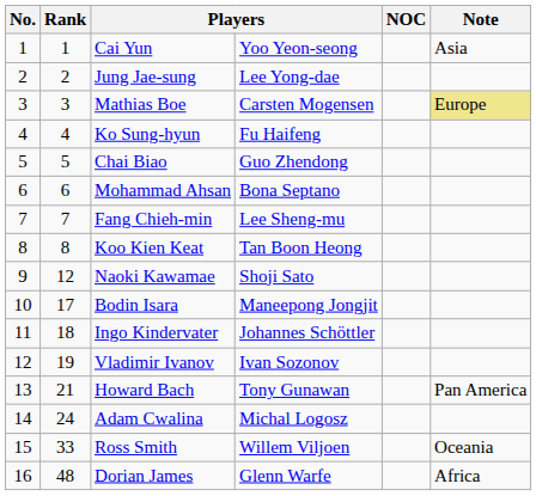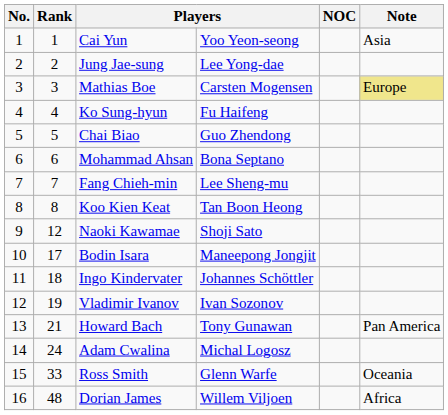 <table class="wikitable">
 <tr>
 <th>No.</th>
 <th>Rank</th>
 <th colspan="2">Players</th>
 <th>NOC</th>
 <th>Note</th>
 </tr>
 <tr>
 <td align="center">1</td>
 <td align="center">1</td>
 <td><a href='#'>Cai Yun</a></td>
 <td><a href='#'>Yoo Yeon-seong</a></td>
 <td></td>
 <td>Asia</td>
 </tr>
 <tr>
 <td align="center">2</td>
 <td align="center">2</td>
 <td><a href='#'>Jung Jae-sung</a></td>
 <td><a href='#'>Lee Yong-dae</a></td>
 <td></td>
 <td></td>
 </tr>
 <tr>
 <td align="center">3</td>
 <td align="center">3</td>
 <td><a href='#'>Mathias Boe</a></td>
 <td><a href='#'>Carsten Mogensen</a></td>
 <td></td>
 <td style="background: khaki;">Europe</td>
 </tr>
 <tr>
 <td align="center">4</td>
 <td align="center">4</td>
 <td><a href='#'>Ko Sung-hyun</a></td>
 <td><a href='#'>Fu Haifeng</a></td>
 <td></td>
 <td></td>
 </tr>
 <tr>
 <td align="center">5</td>
 <td align="center">5</td>
 <td><a href='#'>Chai Biao</a></td>
 <td><a href='#'>Guo Zhendong</a></td>
 <td></td>
 <td></td>
 </tr>
 <tr>
 <td align="center">6</td>
 <td align="center">6</td>
 <td><a href='#'>Mohammad Ahsan</a></td>
 <td><a href='#'>Bona Septano</a></td>
 <td></td>
 <td></td>
 </tr>
 <tr>
 <td align="center">7</td>
 <td align="center">7</td>
 <td><a href='#'>Fang Chieh-min</a></td>
 <td><a href='#'>Lee Sheng-mu</a></td>
 <td></td>
 <td></td>
 </tr>
 <tr>
 <td align="center">8</td>
 <td align="center">8</td>
 <td><a href='#'>Koo Kien Keat</a></td>
 <td><a href='#'>Tan Boon Heong</a></td>
 <td></td>
 <td></td>
 </tr>
 <tr>
 <td align="center">9</td>
 <td align="center">12</td>
 <td><a href='#'>Naoki Kawamae</a></td>
 <td><a href='#'>Shoji Sato</a></td>
 <td></td>
 <td></td>
 </tr>
 <tr>
 <td align="center">10</td>
 <td align="center">17</td>
 <td><a href='#'>Bodin Isara</a></td>
 <td><a href='#'>Maneepong Jongjit</a></td>
 <td></td>
 <td></td>
 </tr>
 <tr>
 <td align="center">11</td>
 <td align="center">18</td>
 <td><a href='#'>Ingo Kindervater</a></td>
 <td><a href='#'>Johannes Schöttler</a></td>
 <td></td>
 <td></td>
 </tr>
 <tr>
 <td align="center">12</td>
 <td align="center">19</td>
 <td><a href='#'>Vladimir Ivanov</a></td>
 <td><a href='#'>Ivan Sozonov</a></td>
 <td></td>
 <td></td>
 </tr>
 <tr>
 <td align="center">13</td>
 <td align="center">21</td>
 <td><a href='#'>Howard Bach</a></td>
 <td><a href='#'>Tony Gunawan</a></td>
 <td></td>
 <td>Pan America</td>
 </tr>
 <tr>
 <td align="center">14</td>
 <td align="center">24</td>
 <td><a href='#'>Adam Cwalina</a></td>
 <td><a href='#'>Michal Logosz</a></td>
 <td></td>
 <td></td>
 </tr>
 <tr>
 <td align="center">15</td>
 <td align="center">33</td>
 <td><a href='#'>Ross Smith</a></td>
-<td><a href='#'>Willem Viljoen</a></td>
+<td><a href='#'>Glenn Warfe</a></td>
 <td></td>
 <td>Oceania</td>
 </tr>
 <tr>
 <td align="center">16</td>
 <td align="center">48</td>
 <td><a href='#'>Dorian James</a></td>
-<td><a href='#'>Glenn Warfe</a></td>
+<td><a href='#'>Willem Viljoen</a></td>
 <td></td>
 <td>Africa</td>
 </tr>
 </table>
